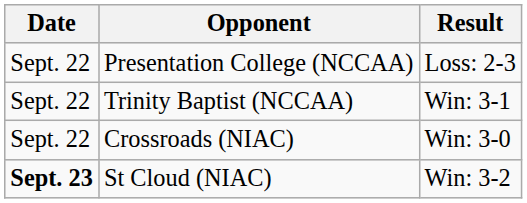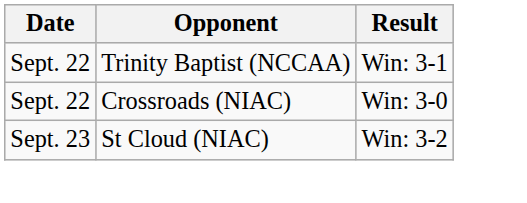 <table class="wikitable">
 <tr>
 <th>Date</th>
 <th>Opponent</th>
 <th>Result</th>
-</tr>
-<tr>
-<td>Sept. 22</td>
-<td>Presentation College (NCCAA)</td>
-<td>Loss: 2-3</td>
 </tr>
 <tr>
 <td>Sept. 22</td>
 <td>Trinity Baptist (NCCAA)</td>
 <td>Win: 3-1</td>
 </tr>
 <tr>
 <td>Sept. 22</td>
 <td>Crossroads (NIAC)</td>
 <td>Win: 3-0</td>
 </tr>
 <tr>
-<td><strong>Sept. 23</strong></td>
+<td>Sept. 23</td>
 <td>St Cloud (NIAC)</td>
 <td>Win: 3-2</td>
 </tr>
 </table>
